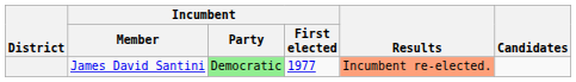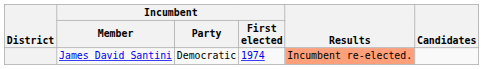 <table class=wikitable>
 <tr valign=bottom>
 <th rowspan=2>District</th>
 <th colspan=3>Incumbent</th>
 <th rowspan=2>Results</th>
 <th rowspan=2>Candidates</th>
 </tr>
 <tr>
 <th>Member</th>
 <th>Party</th>
 <th>First<br>elected</th>
 </tr>
 <tr>
 <th></th>
 <td><a href='#'>James David Santini</a></td>
-<td style="background: lightgreen;">Democratic</td>
-<td><a href='#'>1977</a></td>
+<td>Democratic</td>
+<td><a href='#'>1974</a></td>
 <td style="background: lightsalmon;">Incumbent re-elected.</td>
 <td nowrap></td>
 </tr>
 </table>
